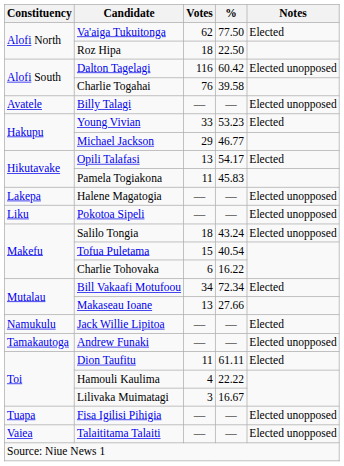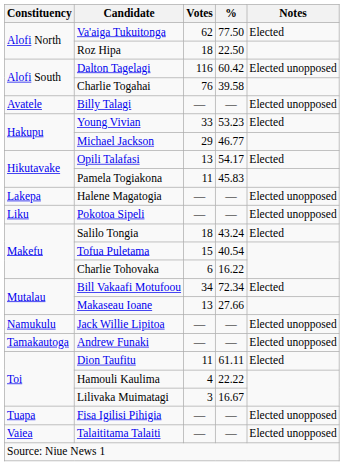 <table class="wikitable">
 <tr>
 <th>Constituency</th>
 <th>Candidate</th>
 <th>Votes</th>
 <th>%</th>
 <th>Notes</th>
 </tr>
 <tr>
 <td rowspan=2><a href='#'>Alofi</a> North</td>
 <td><a href='#'>Va'aiga Tukuitonga</a></td>
 <td align=right>62</td>
 <td align=right>77.50</td>
 <td>Elected</td>
 </tr>
 <tr>
 <td>Roz Hipa</td>
 <td align=right>18</td>
 <td align=right>22.50</td>
 </tr>
 <tr>
 <td rowspan=2><a href='#'>Alofi</a> South</td>
 <td><a href='#'>Dalton Tagelagi</a></td>
 <td align=right>116</td>
 <td align=right>60.42</td>
 <td>Elected unopposed</td>
 </tr>
 <tr>
 <td>Charlie Togahai</td>
 <td align=right>76</td>
 <td align=right>39.58</td>
 </tr>
 <tr>
 <td><a href='#'>Avatele</a></td>
 <td><a href='#'>Billy Talagi</a></td>
 <td align=center>—</td>
 <td align=center>—</td>
 <td>Elected unopposed</td>
 </tr>
 <tr>
 <td rowspan=2><a href='#'>Hakupu</a></td>
 <td><a href='#'>Young Vivian</a></td>
 <td align=right>33</td>
 <td align=right>53.23</td>
 <td>Elected</td>
 </tr>
 <tr>
 <td><a href='#'>Michael Jackson</a></td>
 <td align=right>29</td>
 <td align=right>46.77</td>
 </tr>
 <tr>
 <td rowspan=2><a href='#'>Hikutavake</a></td>
 <td><a href='#'>Opili Talafasi</a></td>
 <td align=right>13</td>
 <td align=right>54.17</td>
 <td>Elected</td>
 </tr>
 <tr>
 <td>Pamela Togiakona</td>
 <td align=right>11</td>
 <td align=right>45.83</td>
 </tr>
 <tr>
 <td><a href='#'>Lakepa</a></td>
 <td>Halene Magatogia</td>
 <td align=center>—</td>
 <td align=center>—</td>
 <td>Elected unopposed</td>
 </tr>
 <tr>
 <td><a href='#'>Liku</a></td>
 <td><a href='#'>Pokotoa Sipeli</a></td>
 <td align=center>—</td>
 <td align=center>—</td>
 <td>Elected unopposed</td>
 </tr>
 <tr>
 <td rowspan=3><a href='#'>Makefu</a></td>
 <td>Salilo Tongia</td>
 <td align=right>18</td>
 <td align=right>43.24</td>
-<td>Elected unopposed</td>
+<td>Elected</td>
 </tr>
 <tr>
 <td><a href='#'>Tofua Puletama</a></td>
 <td align=right>15</td>
 <td align=right>40.54</td>
 </tr>
 <tr>
 <td>Charlie Tohovaka</td>
 <td align=right>6</td>
 <td align=right>16.22</td>
 </tr>
 <tr>
 <td rowspan=2><a href='#'>Mutalau</a></td>
 <td><a href='#'>Bill Vakaafi Motufoou</a></td>
 <td align=right>34</td>
 <td align=right>72.34</td>
 <td>Elected</td>
 </tr>
 <tr>
 <td><a href='#'>Makaseau Ioane</a></td>
 <td align=right>13</td>
 <td align=right>27.66</td>
 </tr>
 <tr>
 <td><a href='#'>Namukulu</a></td>
 <td><a href='#'>Jack Willie Lipitoa</a></td>
 <td align=center>—</td>
 <td align=center>—</td>
-<td>Elected</td>
+<td>Elected unopposed</td>
 </tr>
 <tr>
 <td><a href='#'>Tamakautoga</a></td>
 <td><a href='#'>Andrew Funaki</a></td>
 <td align=center>—</td>
 <td align=center>—</td>
 <td>Elected unopposed</td>
 </tr>
 <tr>
 <td rowspan=3><a href='#'>Toi</a></td>
 <td><a href='#'>Dion Taufitu</a></td>
 <td align=right>11</td>
 <td align=right>61.11</td>
 <td>Elected</td>
 </tr>
 <tr>
 <td>Hamouli Kaulima</td>
 <td align=right>4</td>
 <td align=right>22.22</td>
 </tr>
 <tr>
 <td>Lilivaka Muimatagi</td>
 <td align=right>3</td>
 <td align=right>16.67</td>
 </tr>
 <tr>
 <td><a href='#'>Tuapa</a></td>
 <td><a href='#'>Fisa Igilisi Pihigia</a></td>
 <td align=center>—</td>
 <td align=center>—</td>
 <td>Elected unopposed</td>
 </tr>
 <tr>
 <td><a href='#'>Vaiea</a></td>
 <td><a href='#'>Talaititama Talaiti</a></td>
 <td align=center>—</td>
 <td align=center>—</td>
 <td>Elected unopposed</td>
 </tr>
 <tr>
 <td colspan=5>Source: Niue News 1</td>
 </tr>
 </table>
